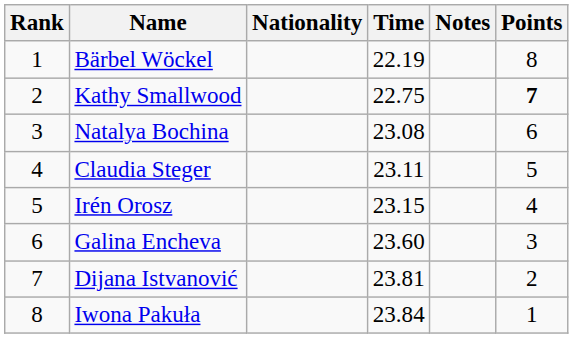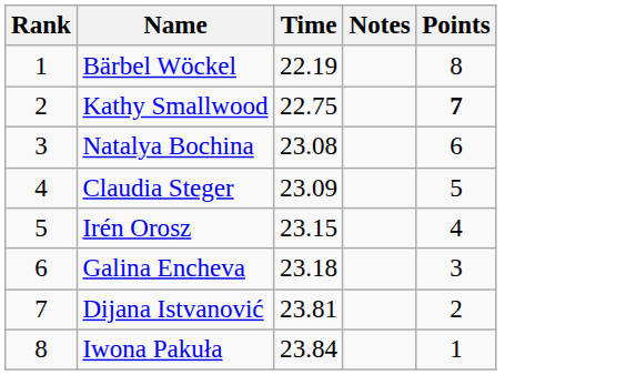 <table class="wikitable sortable" style="text-align:center">
 <tr>
 <th>Rank</th>
 <th>Name</th>
-<th>Nationality</th>
 <th>Time</th>
 <th>Notes</th>
 <th>Points</th>
 </tr>
 <tr>
 <td>1</td>
 <td align=left><a href='#'>Bärbel Wöckel</a></td>
-<td align=left></td>
 <td>22.19</td>
 <td></td>
 <td>8</td>
 </tr>
 <tr>
 <td>2</td>
 <td align=left><a href='#'>Kathy Smallwood</a></td>
-<td align=left></td>
 <td>22.75</td>
 <td></td>
 <td><strong>7</strong></td>
 </tr>
 <tr>
 <td>3</td>
 <td align=left><a href='#'>Natalya Bochina</a></td>
-<td align=left></td>
 <td>23.08</td>
 <td></td>
 <td>6</td>
 </tr>
 <tr>
 <td>4</td>
 <td align=left><a href='#'>Claudia Steger</a></td>
-<td align=left></td>
-<td>23.11</td>
+<td>23.09</td>
 <td></td>
 <td>5</td>
 </tr>
 <tr>
 <td>5</td>
 <td align=left><a href='#'>Irén Orosz</a></td>
-<td align=left></td>
 <td>23.15</td>
 <td></td>
 <td>4</td>
 </tr>
 <tr>
 <td>6</td>
 <td align=left><a href='#'>Galina Encheva</a></td>
-<td align=left></td>
-<td>23.60</td>
+<td>23.18</td>
 <td></td>
 <td>3</td>
 </tr>
 <tr>
 <td>7</td>
 <td align=left><a href='#'>Dijana Istvanović</a></td>
-<td align=left></td>
 <td>23.81</td>
 <td></td>
 <td>2</td>
 </tr>
 <tr>
 <td>8</td>
 <td align=left><a href='#'>Iwona Pakuła</a></td>
-<td align=left></td>
 <td>23.84</td>
 <td></td>
 <td>1</td>
 </tr>
 </table>
